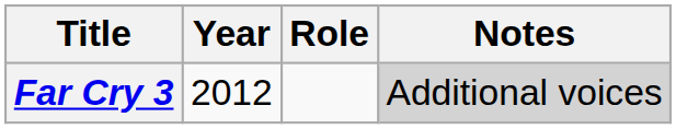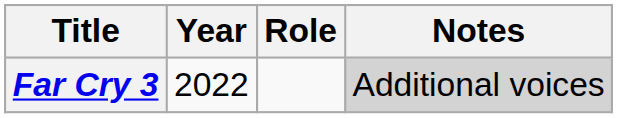 <table class="wikitable plainrowheaders sortable">
 <tr>
 <th scope="col">Title</th>
 <th scope="col">Year</th>
 <th scope="col">Role</th>
 <th scope="col" class="unsortable">Notes</th>
 </tr>
 <tr>
 <th scope="row"><em><a href='#'>Far Cry 3</a></em></th>
-<td>2012</td>
+<td>2022</td>
 <td></td>
 <td style="background: lightgrey;">Additional voices</td>
 </tr>
 </table>
